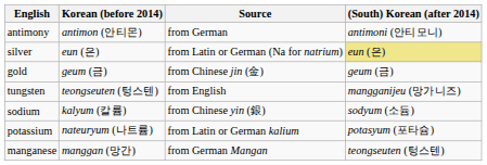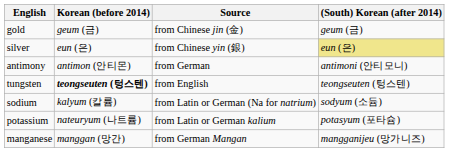 <table class="wikitable" lang=ko>
 <tr bgcolor="#EFEFEF">
 <th>English</th>
 <th>Korean (before 2014)</th>
 <th>Source</th>
 <th>(South) Korean (after 2014)</th>
 </tr>
 <tr>
+<td>gold</td>
+<td><em>geum</em> (금)</td>
+<td>from Chinese <em>jin</em> (金)</td>
+<td><em>geum</em> (금)</td>
+</tr>
+<tr>
+<td>silver</td>
+<td><em>eun</em> (은)</td>
+<td>from Chinese <em>yin</em> (銀)</td>
+<td style="background: khaki;"><em>eun</em> (은)</td>
+</tr>
+<tr>
 <td>antimony</td>
 <td><em>antimon</em> (안티몬)</td>
 <td>from German</td>
 <td><em>antimoni</em> (안티모니)</td>
 </tr>
 <tr>
-<td>silver</td>
-<td><em>eun</em> (은)</td>
-<td>from Latin or German (Na for <em>natrium</em>)</td>
-<td style="background: khaki;"><em>eun</em> (은)</td>
-</tr>
-<tr>
-<td>gold</td>
-<td><em>geum</em> (금)</td>
-<td>from Chinese <em>jin</em> (金)</td>
-<td><em>geum</em> (금)</td>
-</tr>
-<tr>
 <td>tungsten</td>
+<td><strong><em>teongseuten</em> (텅스텐)</strong></td>
+<td>from English</td>
 <td><em>teongseuten</em> (텅스텐)</td>
-<td>from English</td>
-<td><em>mangganijeu</em> (망가니즈)</td>
 </tr>
 <tr>
 <td>sodium</td>
 <td><em>kalyum</em> (칼륨)</td>
-<td>from Chinese <em>yin</em> (銀)</td>
+<td>from Latin or German (Na for <em>natrium</em>)</td>
 <td><em>sodyum</em> (소듐)</td>
 </tr>
 <tr>
 <td>potassium</td>
 <td><em>nateuryum</em> (나트륨)</td>
 <td>from Latin or German <em>kalium</em></td>
 <td><em>potasyum</em> (포타슘)</td>
 </tr>
 <tr>
 <td>manganese</td>
 <td><em>manggan</em> (망간)</td>
 <td>from German <em>Mangan</em></td>
-<td><em>teongseuten</em> (텅스텐)</td>
+<td><em>mangganijeu</em> (망가니즈)</td>
 </tr>
 </table>
